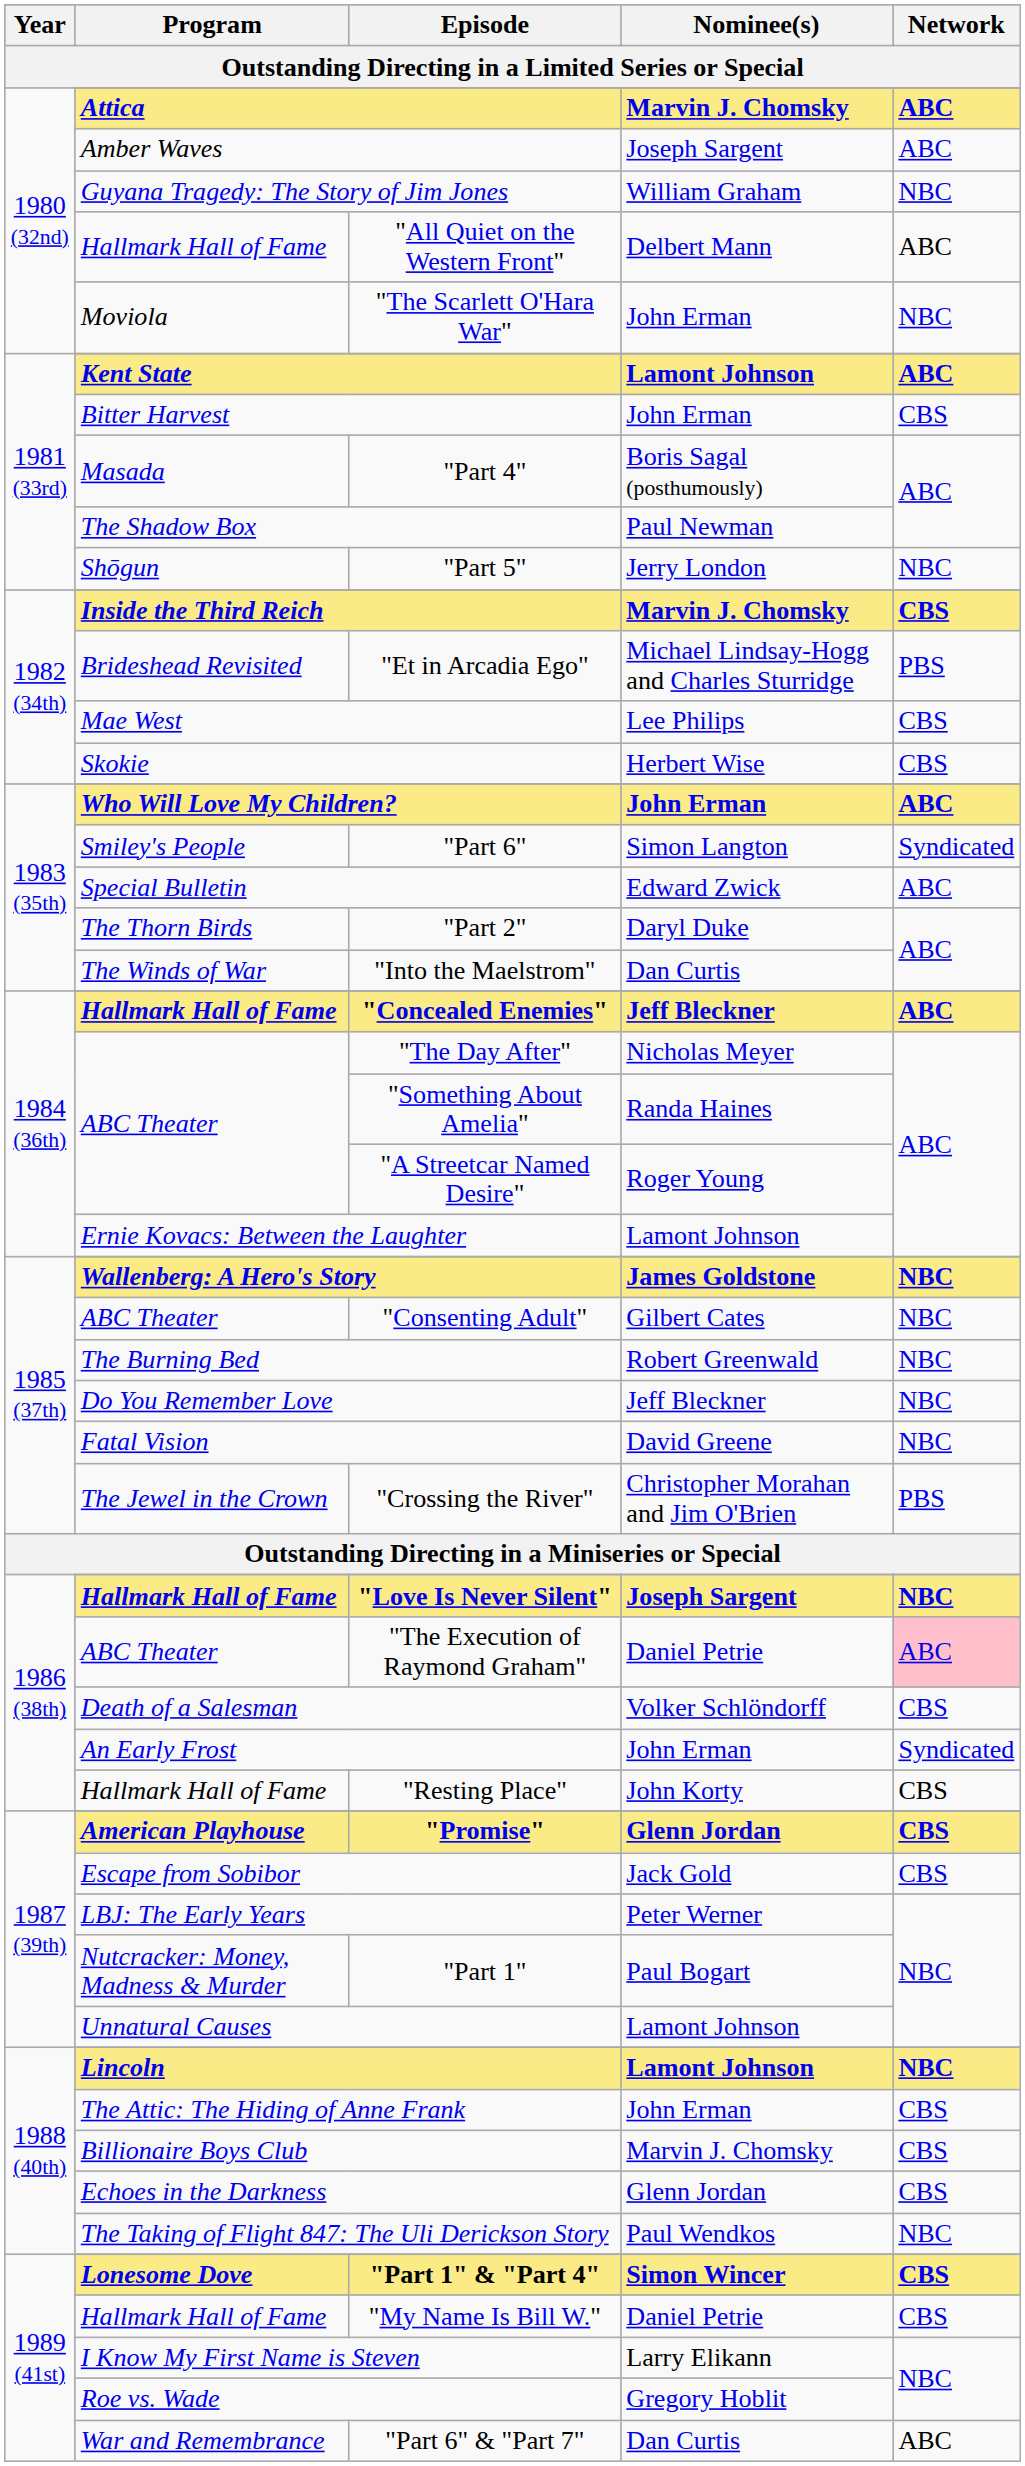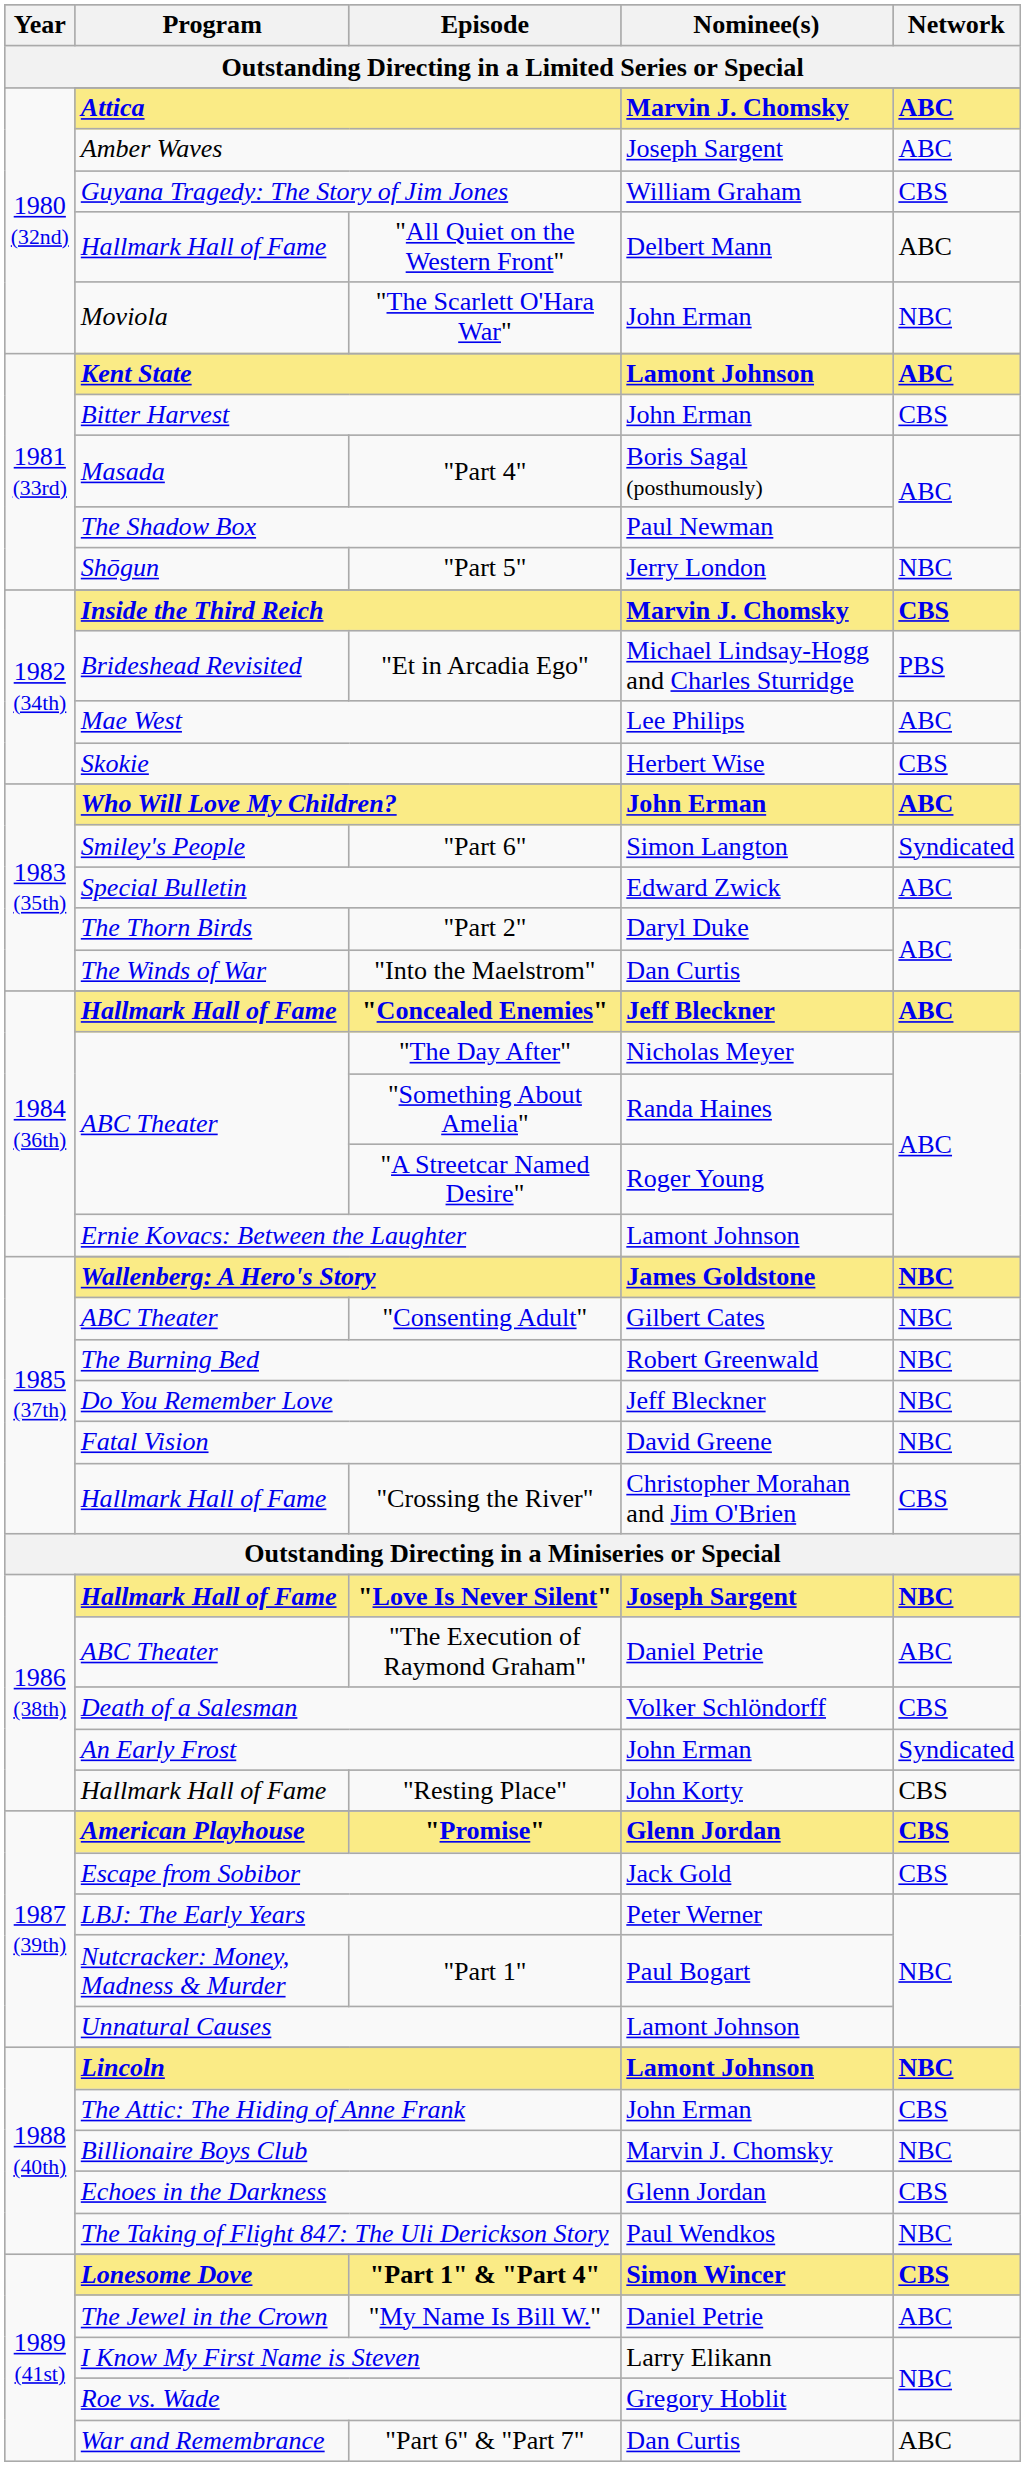 <table class="wikitable" style="width:100%">
 <tr bgcolor="#bebebe">
 <th width="5%">Year</th>
 <th width="30%">Program</th>
 <th width="30%">Episode</th>
 <th width="30%">Nominee(s)</th>
 <th width="5%">Network</th>
 </tr>
 <tr>
 <th colspan=5>Outstanding Directing in a Limited Series or Special</th>
 </tr>
 <tr>
 <td rowspan=6 style="text-align:center"><a href='#'>1980</a><br><small><a href='#'>(32nd)</a></small> <br></td>
 </tr>
 <tr style="background:#FAEB86">
 <td colspan=2><strong><em><a href='#'>Attica</a></em></strong></td>
 <td><strong><a href='#'>Marvin J. Chomsky</a></strong></td>
 <td><strong><a href='#'>ABC</a></strong></td>
 </tr>
 <tr>
 <td colspan=2><em>Amber Waves</em></td>
 <td><a href='#'>Joseph Sargent</a></td>
 <td><a href='#'>ABC</a></td>
 </tr>
 <tr>
 <td colspan=2><em><a href='#'>Guyana Tragedy: The Story of Jim Jones</a></em></td>
 <td><a href='#'>William Graham</a></td>
-<td><a href='#'>NBC</a></td>
+<td><a href='#'>CBS</a></td>
 </tr>
 <tr>
 <td><em><a href='#'>Hallmark Hall of Fame</a></em></td>
 <td align=center>"<a href='#'>All Quiet on the Western Front</a>"</td>
 <td><a href='#'>Delbert Mann</a></td>
 <td>ABC</td>
 </tr>
 <tr>
 <td><em>Moviola</em></td>
 <td align=center>"<a href='#'>The Scarlett O'Hara War</a>"</td>
 <td><a href='#'>John Erman</a></td>
 <td><a href='#'>NBC</a></td>
 </tr>
 <tr>
 <td rowspan=6 style="text-align:center"><a href='#'>1981</a><br><small><a href='#'>(33rd)</a></small> <br></td>
 </tr>
 <tr style="background:#FAEB86">
 <td colspan=2><strong><em><a href='#'>Kent State</a></em></strong></td>
 <td><strong><a href='#'>Lamont Johnson</a></strong></td>
 <td><strong><a href='#'>ABC</a></strong></td>
 </tr>
 <tr>
 <td colspan=2><em><a href='#'>Bitter Harvest</a></em></td>
 <td><a href='#'>John Erman</a></td>
 <td><a href='#'>CBS</a></td>
 </tr>
 <tr>
 <td><em><a href='#'>Masada</a></em></td>
 <td align=center>"Part 4"</td>
 <td><a href='#'>Boris Sagal</a> <small>(posthumously)</small></td>
 <td rowspan=2><a href='#'>ABC</a></td>
 </tr>
 <tr>
 <td colspan=2><em><a href='#'>The Shadow Box</a></em></td>
 <td><a href='#'>Paul Newman</a></td>
 </tr>
 <tr>
 <td><em><a href='#'>Shōgun</a></em></td>
 <td align=center>"Part 5"</td>
 <td><a href='#'>Jerry London</a></td>
 <td><a href='#'>NBC</a></td>
 </tr>
 <tr>
 <td rowspan=5 style="text-align:center"><a href='#'>1982</a><br><small><a href='#'>(34th)</a></small> <br></td>
 </tr>
 <tr style="background:#FAEB86">
 <td colspan=2><strong><em><a href='#'>Inside the Third Reich</a></em></strong></td>
 <td><strong><a href='#'>Marvin J. Chomsky</a></strong></td>
 <td><strong><a href='#'>CBS</a></strong></td>
 </tr>
 <tr>
 <td><em><a href='#'>Brideshead Revisited</a></em></td>
 <td align=center>"Et in Arcadia Ego"</td>
 <td><a href='#'>Michael Lindsay-Hogg</a> and <a href='#'>Charles Sturridge</a></td>
 <td><a href='#'>PBS</a></td>
 </tr>
 <tr>
 <td colspan=2><em><a href='#'>Mae West</a></em></td>
 <td><a href='#'>Lee Philips</a></td>
-<td><a href='#'>CBS</a></td>
+<td><a href='#'>ABC</a></td>
 </tr>
 <tr>
 <td colspan=2><em><a href='#'>Skokie</a></em></td>
 <td><a href='#'>Herbert Wise</a></td>
 <td><a href='#'>CBS</a></td>
 </tr>
 <tr>
 <td rowspan=6 style="text-align:center"><a href='#'>1983</a><br><small><a href='#'>(35th)</a></small> <br></td>
 </tr>
 <tr style="background:#FAEB86">
 <td colspan=2><strong><em><a href='#'>Who Will Love My Children?</a></em></strong></td>
 <td><strong><a href='#'>John Erman</a></strong></td>
 <td><strong><a href='#'>ABC</a></strong></td>
 </tr>
 <tr>
 <td><em><a href='#'>Smiley's People</a></em></td>
 <td align=center>"Part 6"</td>
 <td><a href='#'>Simon Langton</a></td>
 <td><a href='#'>Syndicated</a></td>
 </tr>
 <tr>
 <td colspan=2><em><a href='#'>Special Bulletin</a></em></td>
 <td><a href='#'>Edward Zwick</a></td>
 <td><a href='#'>ABC</a></td>
 </tr>
 <tr>
 <td><em><a href='#'>The Thorn Birds</a></em></td>
 <td align=center>"Part 2"</td>
 <td><a href='#'>Daryl Duke</a></td>
 <td rowspan=2><a href='#'>ABC</a></td>
 </tr>
 <tr>
 <td><em><a href='#'>The Winds of War</a></em></td>
 <td align=center>"Into the Maelstrom"</td>
 <td><a href='#'>Dan Curtis</a></td>
 </tr>
 <tr>
 <td rowspan=6 style="text-align:center"><a href='#'>1984</a><br><small><a href='#'>(36th)</a></small> <br></td>
 </tr>
 <tr style="background:#FAEB86">
 <td><strong><em><a href='#'>Hallmark Hall of Fame</a></em></strong></td>
 <td align=center><strong>"<a href='#'>Concealed Enemies</a>"</strong></td>
 <td><strong><a href='#'>Jeff Bleckner</a></strong></td>
 <td><strong><a href='#'>ABC</a></strong></td>
 </tr>
 <tr>
 <td rowspan=3><em><a href='#'>ABC Theater</a></em></td>
 <td align=center>"<a href='#'>The Day After</a>"</td>
 <td><a href='#'>Nicholas Meyer</a></td>
 <td rowspan=4><a href='#'>ABC</a></td>
 </tr>
 <tr>
 <td align=center>"<a href='#'>Something About Amelia</a>"</td>
 <td><a href='#'>Randa Haines</a></td>
 </tr>
 <tr>
 <td align=center>"<a href='#'>A Streetcar Named Desire</a>"</td>
 <td><a href='#'>Roger Young</a></td>
 </tr>
 <tr>
 <td colspan=2><em><a href='#'>Ernie Kovacs: Between the Laughter</a></em></td>
 <td><a href='#'>Lamont Johnson</a></td>
 </tr>
 <tr>
 <td rowspan=7 style="text-align:center"><a href='#'>1985</a><br><small><a href='#'>(37th)</a></small> <br></td>
 </tr>
 <tr style="background:#FAEB86">
 <td colspan=2><strong><em><a href='#'>Wallenberg: A Hero's Story</a></em></strong></td>
 <td><strong><a href='#'>James Goldstone</a></strong></td>
 <td><strong><a href='#'>NBC</a></strong></td>
 </tr>
 <tr>
 <td><em><a href='#'>ABC Theater</a></em></td>
 <td align=center>"<a href='#'>Consenting Adult</a>"</td>
 <td><a href='#'>Gilbert Cates</a></td>
 <td><a href='#'>NBC</a></td>
 </tr>
 <tr>
 <td colspan=2><em><a href='#'>The Burning Bed</a></em></td>
 <td><a href='#'>Robert Greenwald</a></td>
 <td><a href='#'>NBC</a></td>
 </tr>
 <tr>
 <td colspan=2><em><a href='#'>Do You Remember Love</a></em></td>
 <td><a href='#'>Jeff Bleckner</a></td>
 <td><a href='#'>NBC</a></td>
 </tr>
 <tr>
 <td colspan=2><em><a href='#'>Fatal Vision</a></em></td>
 <td><a href='#'>David Greene</a></td>
 <td><a href='#'>NBC</a></td>
 </tr>
 <tr>
-<td><em><a href='#'>The Jewel in the Crown</a></em></td>
+<td><em><a href='#'>Hallmark Hall of Fame</a></em></td>
 <td align=center>"Crossing the River"</td>
 <td><a href='#'>Christopher Morahan</a> and <a href='#'>Jim O'Brien</a></td>
-<td><a href='#'>PBS</a></td>
+<td><a href='#'>CBS</a></td>
 </tr>
 <tr>
 <th colspan=5>Outstanding Directing in a Miniseries or Special</th>
 </tr>
 <tr>
 <td rowspan=6 style="text-align:center"><a href='#'>1986</a><br><small><a href='#'>(38th)</a></small> <br></td>
 </tr>
 <tr style="background:#FAEB86">
 <td><strong><em><a href='#'>Hallmark Hall of Fame</a></em></strong></td>
 <td align=center><strong>"<a href='#'>Love Is Never Silent</a>"</strong></td>
 <td><strong><a href='#'>Joseph Sargent</a></strong></td>
 <td><strong><a href='#'>NBC</a></strong></td>
 </tr>
 <tr>
 <td><em><a href='#'>ABC Theater</a></em></td>
 <td align=center>"The Execution of Raymond Graham"</td>
 <td><a href='#'>Daniel Petrie</a></td>
-<td style="background: pink;"><a href='#'>ABC</a></td>
+<td><a href='#'>ABC</a></td>
 </tr>
 <tr>
 <td colspan=2><em><a href='#'>Death of a Salesman</a></em></td>
 <td><a href='#'>Volker Schlöndorff</a></td>
 <td><a href='#'>CBS</a></td>
 </tr>
 <tr>
 <td colspan=2><em><a href='#'>An Early Frost</a></em></td>
 <td><a href='#'>John Erman</a></td>
 <td><a href='#'>Syndicated</a></td>
 </tr>
 <tr>
 <td><em>Hallmark Hall of Fame</em></td>
 <td align=center>"Resting Place"</td>
 <td><a href='#'>John Korty</a></td>
 <td>CBS</td>
 </tr>
 <tr>
 <td rowspan=6 style="text-align:center"><a href='#'>1987</a><br><small><a href='#'>(39th)</a></small> <br></td>
 </tr>
 <tr style="background:#FAEB86">
 <td><strong><em><a href='#'>American Playhouse</a></em></strong></td>
 <td align=center><strong>"<a href='#'>Promise</a>"</strong></td>
 <td><strong><a href='#'>Glenn Jordan</a></strong></td>
 <td><strong><a href='#'>CBS</a></strong></td>
 </tr>
 <tr>
 <td colspan=2><em><a href='#'>Escape from Sobibor</a></em></td>
 <td><a href='#'>Jack Gold</a></td>
 <td><a href='#'>CBS</a></td>
 </tr>
 <tr>
 <td colspan=2><em><a href='#'>LBJ: The Early Years</a></em></td>
 <td><a href='#'>Peter Werner</a></td>
 <td rowspan=3><a href='#'>NBC</a></td>
 </tr>
 <tr>
 <td><em><a href='#'>Nutcracker: Money, Madness & Murder</a></em></td>
 <td align=center>"Part 1"</td>
 <td><a href='#'>Paul Bogart</a></td>
 </tr>
 <tr>
 <td colspan=2><em><a href='#'>Unnatural Causes</a></em></td>
 <td><a href='#'>Lamont Johnson</a></td>
 </tr>
 <tr>
 <td rowspan=6 style="text-align:center"><a href='#'>1988</a><br><small><a href='#'>(40th)</a></small> <br></td>
 </tr>
 <tr style="background:#FAEB86">
 <td colspan=2><strong><em><a href='#'>Lincoln</a></em></strong></td>
 <td><strong><a href='#'>Lamont Johnson</a></strong></td>
 <td><strong><a href='#'>NBC</a></strong></td>
 </tr>
 <tr>
 <td colspan=2><em><a href='#'>The Attic: The Hiding of Anne Frank</a></em></td>
 <td><a href='#'>John Erman</a></td>
 <td><a href='#'>CBS</a></td>
 </tr>
 <tr>
 <td colspan=2><em><a href='#'>Billionaire Boys Club</a></em></td>
 <td><a href='#'>Marvin J. Chomsky</a></td>
-<td><a href='#'>CBS</a></td>
+<td><a href='#'>NBC</a></td>
 </tr>
 <tr>
 <td colspan=2><em><a href='#'>Echoes in the Darkness</a></em></td>
 <td><a href='#'>Glenn Jordan</a></td>
 <td><a href='#'>CBS</a></td>
 </tr>
 <tr>
 <td colspan=2><em><a href='#'>The Taking of Flight 847: The Uli Derickson Story</a></em></td>
 <td><a href='#'>Paul Wendkos</a></td>
 <td><a href='#'>NBC</a></td>
 </tr>
 <tr>
 <td rowspan=6 style="text-align:center"><a href='#'>1989</a><br><small><a href='#'>(41st)</a></small> <br></td>
 </tr>
 <tr style="background:#FAEB86">
 <td><strong><em><a href='#'>Lonesome Dove</a></em></strong></td>
 <td align=center><strong>"Part 1" & "Part 4"</strong></td>
 <td><strong><a href='#'>Simon Wincer</a></strong></td>
 <td><strong><a href='#'>CBS</a></strong></td>
 </tr>
 <tr>
-<td><em><a href='#'>Hallmark Hall of Fame</a></em></td>
+<td><em><a href='#'>The Jewel in the Crown</a></em></td>
 <td align=center>"<a href='#'>My Name Is Bill W.</a>"</td>
 <td><a href='#'>Daniel Petrie</a></td>
-<td><a href='#'>CBS</a></td>
+<td><a href='#'>ABC</a></td>
 </tr>
 <tr>
 <td colspan=2><em><a href='#'>I Know My First Name is Steven</a></em></td>
 <td>Larry Elikann</td>
 <td rowspan="2"><a href='#'>NBC</a></td>
 </tr>
 <tr>
 <td colspan=2><em><a href='#'>Roe vs. Wade</a></em></td>
 <td><a href='#'>Gregory Hoblit</a></td>
 </tr>
 <tr>
 <td><em><a href='#'>War and Remembrance</a></em></td>
 <td align=center>"Part 6" & "Part 7"</td>
 <td><a href='#'>Dan Curtis</a></td>
 <td>ABC</td>
 </tr>
 </table>
